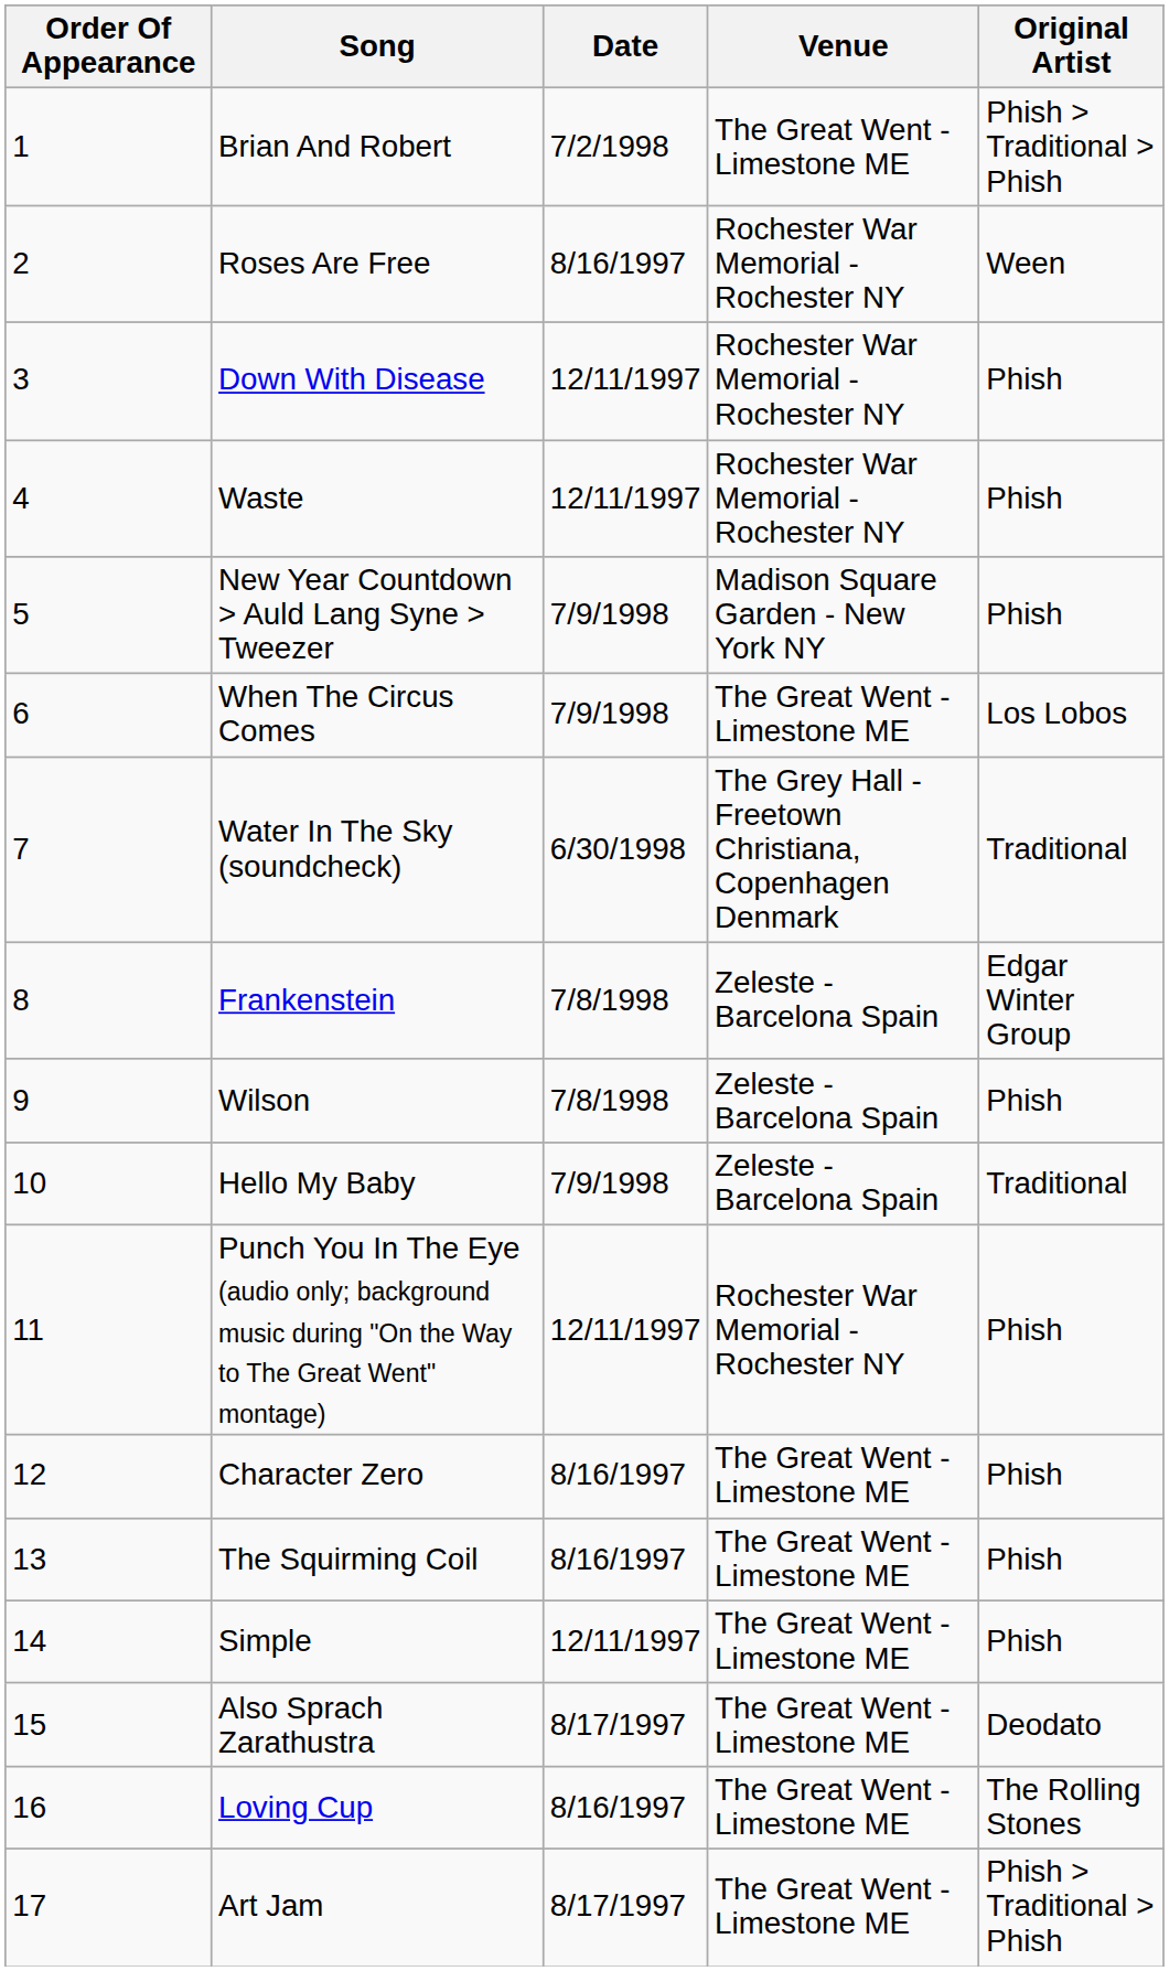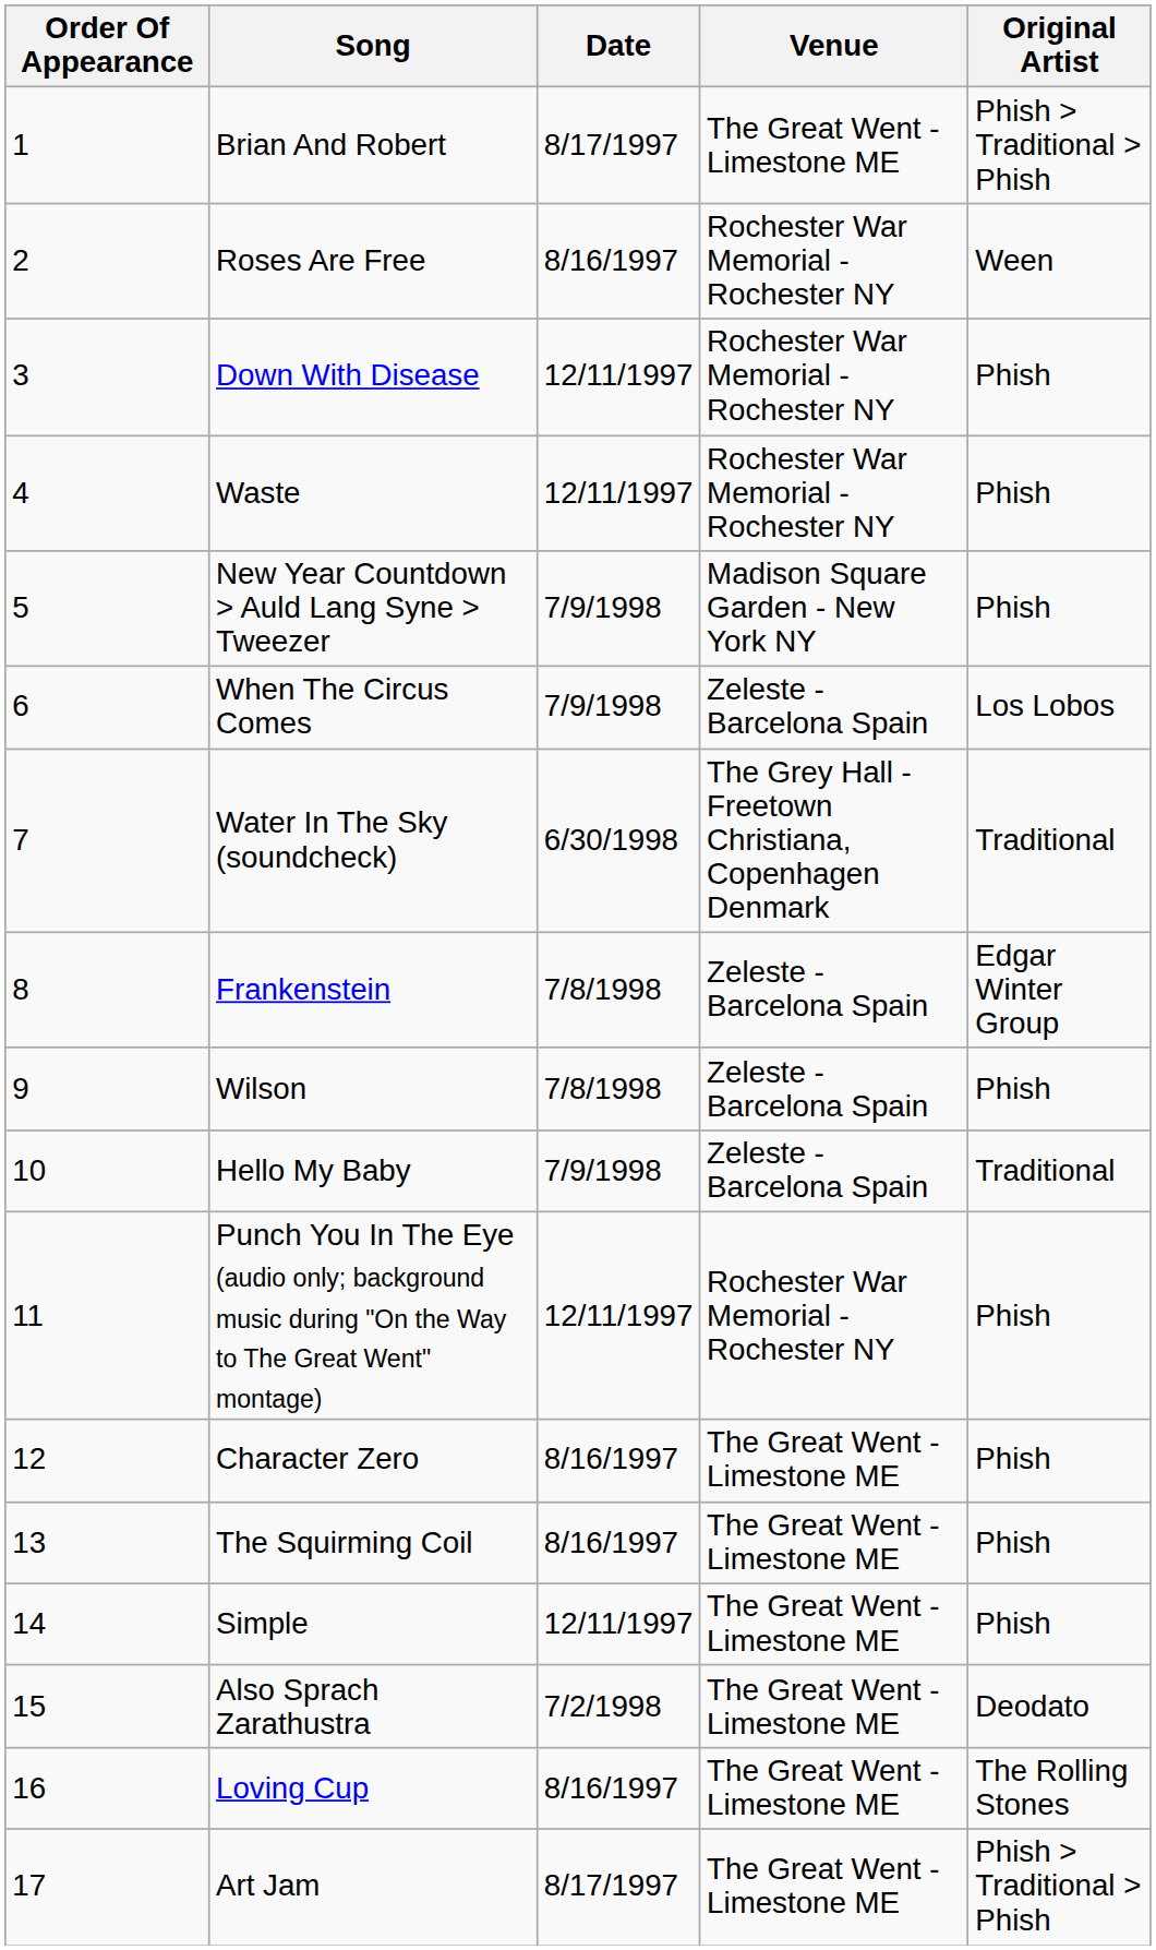 <table class="wikitable">
 <tr>
 <th>Order Of Appearance</th>
 <th>Song</th>
 <th>Date</th>
 <th>Venue</th>
 <th>Original Artist</th>
 </tr>
 <tr>
 <td>1</td>
 <td>Brian And Robert</td>
-<td>7/2/1998</td>
+<td>8/17/1997</td>
 <td>The Great Went - Limestone ME</td>
 <td>Phish > Traditional > Phish</td>
 </tr>
 <tr>
 <td>2</td>
 <td>Roses Are Free</td>
 <td>8/16/1997</td>
 <td>Rochester War Memorial - Rochester NY</td>
 <td>Ween</td>
 </tr>
 <tr>
 <td>3</td>
 <td><a href='#'>Down With Disease</a></td>
 <td>12/11/1997</td>
 <td>Rochester War Memorial - Rochester NY</td>
 <td>Phish</td>
 </tr>
 <tr>
 <td>4</td>
 <td>Waste</td>
 <td>12/11/1997</td>
 <td>Rochester War Memorial - Rochester NY</td>
 <td>Phish</td>
 </tr>
 <tr>
 <td>5</td>
 <td>New Year Countdown > Auld Lang Syne > Tweezer</td>
 <td>7/9/1998</td>
 <td>Madison Square Garden - New York NY</td>
 <td>Phish</td>
 </tr>
 <tr>
 <td>6</td>
 <td>When The Circus Comes</td>
 <td>7/9/1998</td>
-<td>The Great Went - Limestone ME</td>
+<td>Zeleste - Barcelona Spain</td>
 <td>Los Lobos</td>
 </tr>
 <tr>
 <td>7</td>
 <td>Water In The Sky (soundcheck)</td>
 <td>6/30/1998</td>
 <td>The Grey Hall - Freetown Christiana, Copenhagen Denmark</td>
 <td>Traditional</td>
 </tr>
 <tr>
 <td>8</td>
 <td><a href='#'>Frankenstein</a></td>
 <td>7/8/1998</td>
 <td>Zeleste - Barcelona Spain</td>
 <td>Edgar Winter Group</td>
 </tr>
 <tr>
 <td>9</td>
 <td>Wilson</td>
 <td>7/8/1998</td>
 <td>Zeleste - Barcelona Spain</td>
 <td>Phish</td>
 </tr>
 <tr>
 <td>10</td>
 <td>Hello My Baby</td>
 <td>7/9/1998</td>
 <td>Zeleste - Barcelona Spain</td>
 <td>Traditional</td>
 </tr>
 <tr>
 <td>11</td>
 <td>Punch You In The Eye <sub>(audio only; background music during "On the Way to The Great Went" montage)</sub></td>
 <td>12/11/1997</td>
 <td>Rochester War Memorial - Rochester NY</td>
 <td>Phish</td>
 </tr>
 <tr>
 <td>12</td>
 <td>Character Zero</td>
 <td>8/16/1997</td>
 <td>The Great Went - Limestone ME</td>
 <td>Phish</td>
 </tr>
 <tr>
 <td>13</td>
 <td>The Squirming Coil</td>
 <td>8/16/1997</td>
 <td>The Great Went - Limestone ME</td>
 <td>Phish</td>
 </tr>
 <tr>
 <td>14</td>
 <td>Simple</td>
 <td>12/11/1997</td>
 <td>The Great Went - Limestone ME</td>
 <td>Phish</td>
 </tr>
 <tr>
 <td>15</td>
 <td>Also Sprach Zarathustra</td>
-<td>8/17/1997</td>
+<td>7/2/1998</td>
 <td>The Great Went - Limestone ME</td>
 <td>Deodato</td>
 </tr>
 <tr>
 <td>16</td>
 <td><a href='#'>Loving Cup</a></td>
 <td>8/16/1997</td>
 <td>The Great Went - Limestone ME</td>
 <td>The Rolling Stones</td>
 </tr>
 <tr>
 <td>17</td>
 <td>Art Jam</td>
 <td>8/17/1997</td>
 <td>The Great Went - Limestone ME</td>
 <td>Phish > Traditional > Phish</td>
 </tr>
 </table>
